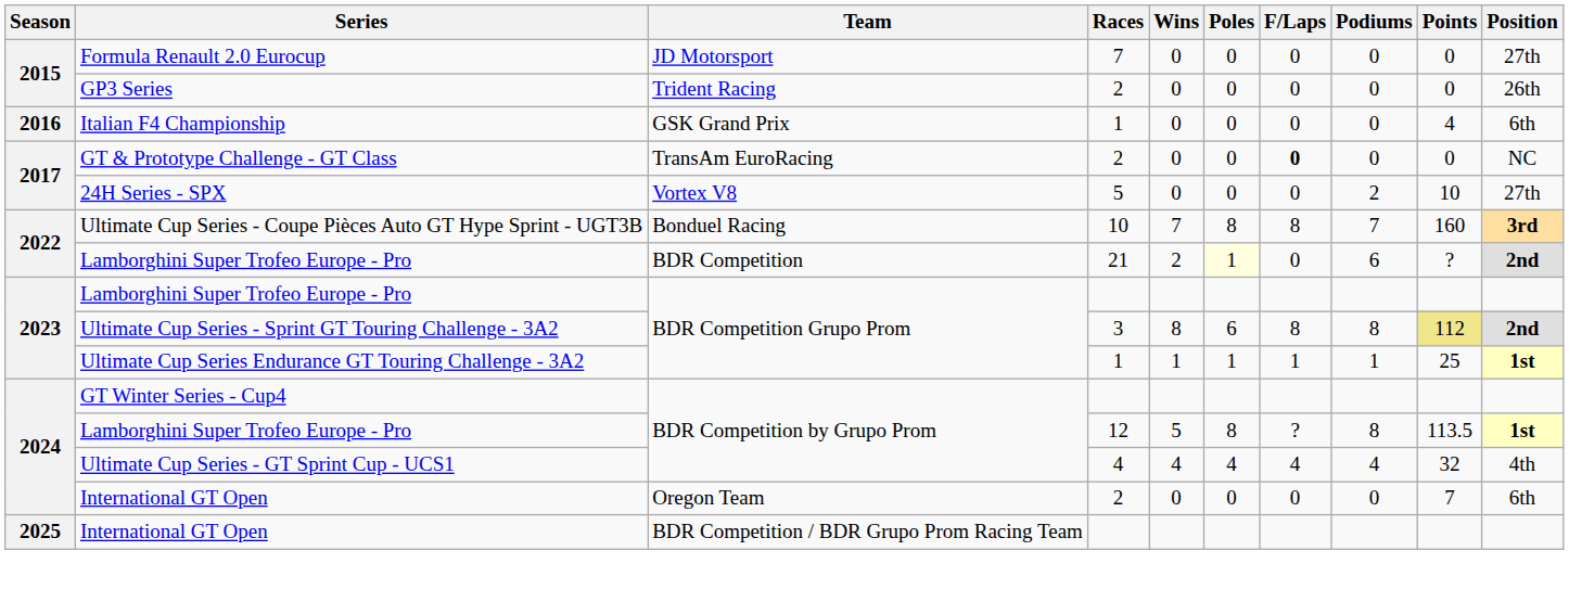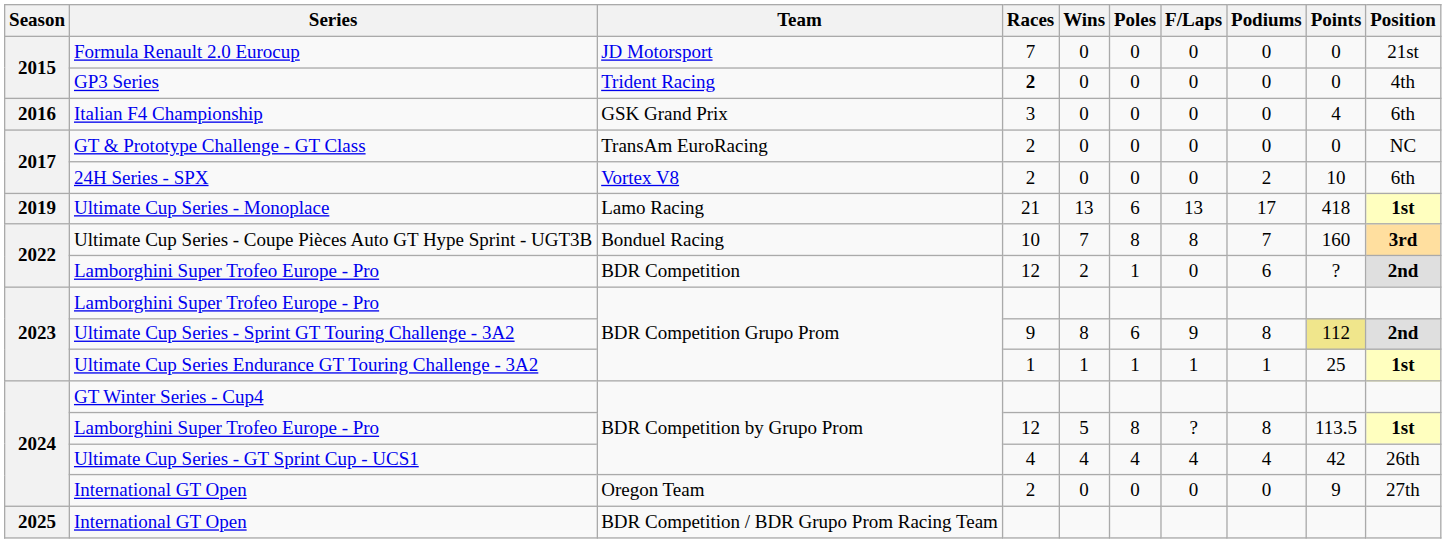 <table class="wikitable" style="font-size: 90%; text-align:center">
 <tr>
 <th>Season</th>
 <th>Series</th>
 <th>Team</th>
 <th>Races</th>
 <th>Wins</th>
 <th>Poles</th>
 <th>F/Laps</th>
 <th>Podiums</th>
 <th>Points</th>
 <th>Position</th>
 </tr>
 <tr>
 <th rowspan=2>2015</th>
 <td align=left><a href='#'>Formula Renault 2.0 Eurocup</a></td>
 <td align=left><a href='#'>JD Motorsport</a></td>
 <td>7</td>
 <td>0</td>
 <td>0</td>
 <td>0</td>
 <td>0</td>
 <td>0</td>
-<td>27th</td>
+<td>21st</td>
 </tr>
 <tr>
 <td align=left><a href='#'>GP3 Series</a></td>
 <td align=left><a href='#'>Trident Racing</a></td>
-<td>2</td>
+<td><strong>2</strong></td>
 <td>0</td>
 <td>0</td>
 <td>0</td>
 <td>0</td>
 <td>0</td>
-<td>26th</td>
+<td>4th</td>
 </tr>
 <tr>
 <th>2016</th>
 <td align=left><a href='#'>Italian F4 Championship</a></td>
 <td align=left>GSK Grand Prix</td>
-<td>1</td>
+<td>3</td>
 <td>0</td>
 <td>0</td>
 <td>0</td>
 <td>0</td>
 <td>4</td>
 <td>6th</td>
 </tr>
 <tr>
 <th rowspan="2">2017</th>
 <td align=left><a href='#'>GT & Prototype Challenge - GT Class</a></td>
 <td align=left>TransAm EuroRacing</td>
 <td>2</td>
 <td>0</td>
 <td>0</td>
-<td><strong>0</strong></td>
+<td>0</td>
 <td>0</td>
 <td>0</td>
 <td>NC</td>
 </tr>
 <tr>
 <td align=left><a href='#'>24H Series - SPX</a></td>
 <td align=left><a href='#'>Vortex V8</a></td>
-<td>5</td>
+<td>2</td>
 <td>0</td>
 <td>0</td>
 <td>0</td>
 <td>2</td>
 <td>10</td>
-<td>27th</td>
+<td>6th</td>
+</tr>
+<tr>
+<th>2019</th>
+<td align=left><a href='#'>Ultimate Cup Series - Monoplace</a></td>
+<td align=left>Lamo Racing</td>
+<td>21</td>
+<td>13</td>
+<td>6</td>
+<td>13</td>
+<td>17</td>
+<td>418</td>
+<td style="background:#ffffbf;"><strong>1st</strong></td>
 </tr>
 <tr>
 <th rowspan="2">2022</th>
 <td align=left nowrap>Ultimate Cup Series - Coupe Pièces Auto GT Hype Sprint - UGT3B</td>
 <td align=left>Bonduel Racing</td>
 <td>10</td>
 <td>7</td>
 <td>8</td>
 <td>8</td>
 <td>7</td>
 <td>160</td>
 <td style="background:#ffdf9f;"><strong>3rd</strong></td>
 </tr>
 <tr>
 <td align=left><a href='#'>Lamborghini Super Trofeo Europe - Pro</a></td>
 <td align=left>BDR Competition</td>
-<td>21</td>
+<td>12</td>
 <td>2</td>
-<td style="background: lightyellow;">1</td>
+<td>1</td>
 <td>0</td>
 <td>6</td>
 <td>?</td>
 <td style="background:#dfdfdf;"><strong>2nd</strong></td>
 </tr>
 <tr>
 <th rowspan="3">2023</th>
 <td align=left><a href='#'>Lamborghini Super Trofeo Europe - Pro</a></td>
 <td rowspan="3" align="left" nowrap>BDR Competition Grupo Prom</td>
 <td></td>
 <td></td>
 <td></td>
 <td></td>
 <td></td>
 <td></td>
 <td></td>
 </tr>
 <tr>
 <td align="left" nowrap><a href='#'>Ultimate Cup Series - Sprint GT Touring Challenge - 3A2</a></td>
-<td>3</td>
+<td>9</td>
 <td>8</td>
 <td>6</td>
-<td>8</td>
+<td>9</td>
 <td>8</td>
 <td style="background: khaki;">112</td>
 <td style="background:#dfdfdf;"><strong>2nd</strong></td>
 </tr>
 <tr>
 <td align=left><a href='#'>Ultimate Cup Series Endurance GT Touring Challenge - 3A2</a></td>
 <td>1</td>
 <td>1</td>
 <td>1</td>
 <td>1</td>
 <td>1</td>
 <td>25</td>
 <td style="background:#ffffbf;"><strong>1st</strong></td>
 </tr>
 <tr>
 <th rowspan="4">2024</th>
 <td align=left><a href='#'>GT Winter Series - Cup4</a></td>
 <td rowspan=3 align=left nowrap>BDR Competition by Grupo Prom</td>
 <td></td>
 <td></td>
 <td></td>
 <td></td>
 <td></td>
 <td></td>
 <td></td>
 </tr>
 <tr>
 <td align=left><a href='#'>Lamborghini Super Trofeo Europe - Pro</a></td>
 <td>12</td>
 <td>5</td>
 <td>8</td>
 <td>?</td>
 <td>8</td>
 <td>113.5</td>
 <td style="background:#ffffbf;"><strong>1st</strong></td>
 </tr>
 <tr>
 <td align=left><a href='#'>Ultimate Cup Series - GT Sprint Cup - UCS1</a></td>
 <td>4</td>
 <td>4</td>
 <td>4</td>
 <td>4</td>
 <td>4</td>
-<td>32</td>
-<td>4th</td>
+<td>42</td>
+<td>26th</td>
 </tr>
 <tr>
 <td align=left><a href='#'>International GT Open</a></td>
 <td align=left>Oregon Team</td>
 <td>2</td>
 <td>0</td>
 <td>0</td>
 <td>0</td>
 <td>0</td>
-<td>7</td>
-<td>6th</td>
+<td>9</td>
+<td>27th</td>
 </tr>
 <tr>
 <th>2025</th>
 <td align=left><a href='#'>International GT Open</a></td>
 <td align=left>BDR Competition / BDR Grupo Prom Racing Team</td>
 <td></td>
 <td></td>
 <td></td>
 <td></td>
 <td></td>
 <td></td>
 <td></td>
 </tr>
 </table>
